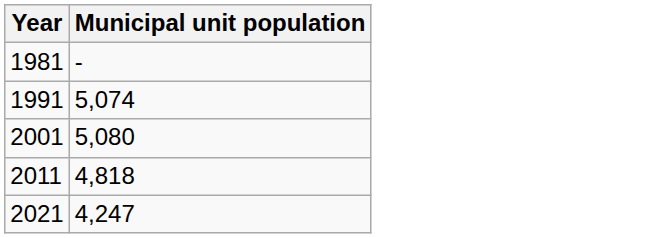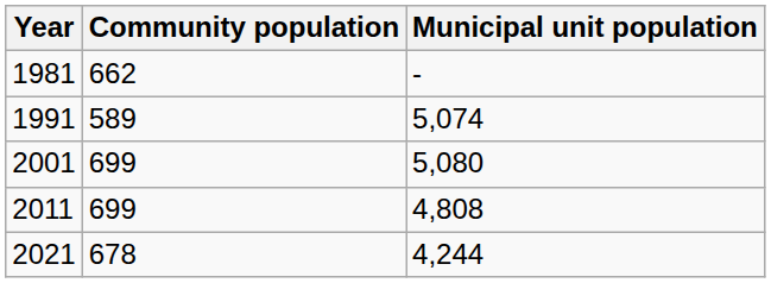 <table class=wikitable>
 <tr>
 <th>Year</th>
+<th>Community population</th>
 <th>Municipal unit population</th>
 </tr>
 <tr>
 <td>1981</td>
+<td>662</td>
 <td>-</td>
 </tr>
 <tr>
 <td>1991</td>
+<td>589</td>
 <td>5,074</td>
 </tr>
 <tr>
 <td>2001</td>
+<td>699</td>
 <td>5,080</td>
 </tr>
 <tr>
 <td>2011</td>
-<td>4,818</td>
+<td>699</td>
+<td>4,808</td>
 </tr>
 <tr>
 <td>2021</td>
-<td>4,247</td>
+<td>678</td>
+<td>4,244</td>
 </tr>
 </table>
